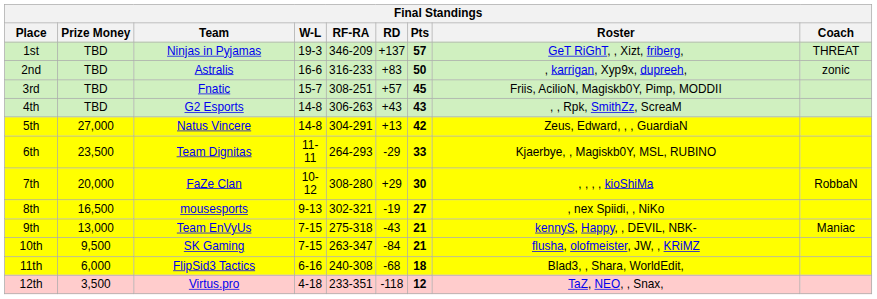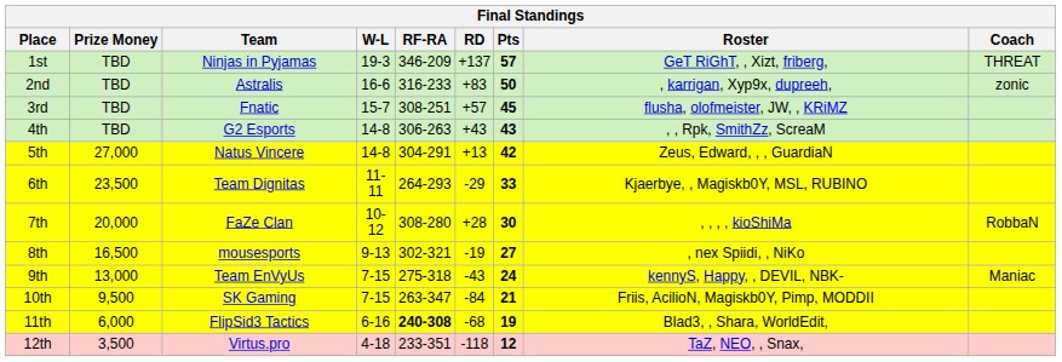 <table class="wikitable" style="text-align: center;">
 <tr>
 <th colspan=9>Final Standings</th>
 </tr>
 <tr>
 <th width="65px">Place</th>
 <th width="95">Prize Money</th>
 <th width="210">Team</th>
 <th width="35px">W-L</th>
 <th width="60px">RF-RA</th>
 <th width="30px">RD</th>
 <th width="25px">Pts</th>
 <th width="490px">Roster</th>
 <th width="90px">Coach</th>
 </tr>
 <tr style="background: #D0F0C0;">
 <td>1st</td>
 <td>TBD</td>
 <td> <a href='#'>Ninjas in Pyjamas</a></td>
 <td>19-3</td>
 <td>346-209</td>
 <td>+137</td>
 <td><strong>57</strong></td>
 <td> <a href='#'>GeT RiGhT</a>,  ,  Xizt,  <a href='#'>friberg</a>,  </td>
 <td> THREAT</td>
 </tr>
 <tr style="background: #D0F0C0;">
 <td>2nd</td>
 <td>TBD</td>
 <td> <a href='#'>Astralis</a></td>
 <td>16-6</td>
 <td>316-233</td>
 <td>+83</td>
 <td><strong>50</strong></td>
 <td> ,  <a href='#'>karrigan</a>,  Xyp9x,  <a href='#'>dupreeh</a>,  </td>
 <td> zonic</td>
 </tr>
 <tr style="background: #D0F0C0;">
 <td>3rd</td>
 <td>TBD</td>
 <td> <a href='#'>Fnatic</a></td>
 <td>15-7</td>
 <td>308-251</td>
 <td>+57</td>
 <td><strong>45</strong></td>
-<td> Friis,  AcilioN,  Magiskb0Y,  Pimp,  MODDII</td>
+<td> <a href='#'>flusha</a>,  <a href='#'>olofmeister</a>,  JW,  ,  <a href='#'>KRiMZ</a></td>
 <td> </td>
 </tr>
 <tr style="background: #D0F0C0;">
 <td>4th</td>
 <td>TBD</td>
 <td> <a href='#'>G2 Esports</a></td>
 <td>14-8</td>
 <td>306-263</td>
 <td>+43</td>
 <td><strong>43</strong></td>
 <td> ,  ,  Rpk,  <a href='#'>SmithZz</a>,  ScreaM</td>
 <td></td>
 </tr>
 <tr style="background: #FFFF00;">
 <td>5th</td>
 <td>27,000</td>
 <td> <a href='#'>Natus Vincere</a></td>
 <td>14-8</td>
 <td>304-291</td>
 <td>+13</td>
 <td><strong>42</strong></td>
 <td> Zeus,  Edward,  ,  ,  GuardiaN</td>
 <td> </td>
 </tr>
 <tr style="background: #FFFF00;">
 <td>6th</td>
 <td>23,500</td>
 <td> <a href='#'>Team Dignitas</a></td>
 <td>11-11</td>
 <td>264-293</td>
 <td>-29</td>
 <td><strong>33</strong></td>
 <td> Kjaerbye,  ,  Magiskb0Y,  MSL,  RUBINO</td>
 <td></td>
 </tr>
 <tr style="background: #FFFF00;">
 <td>7th</td>
 <td>20,000</td>
 <td> <a href='#'>FaZe Clan</a></td>
 <td>10-12</td>
 <td>308-280</td>
-<td>+29</td>
+<td>+28</td>
 <td><strong>30</strong></td>
 <td> ,  ,  ,  ,  <a href='#'>kioShiMa</a></td>
 <td> RobbaN</td>
 </tr>
 <tr style="background: #FFFF00;">
 <td>8th</td>
 <td>16,500</td>
 <td> <a href='#'>mousesports</a></td>
 <td>9-13</td>
 <td>302-321</td>
 <td>-19</td>
 <td><strong>27</strong></td>
 <td> ,  nex  Spiidi,  ,  NiKo</td>
 <td></td>
 </tr>
 <tr style="background: #FFFF00;">
 <td>9th</td>
 <td>13,000</td>
 <td> <a href='#'>Team EnVyUs</a></td>
 <td>7-15</td>
 <td>275-318</td>
 <td>-43</td>
-<td><strong>21</strong></td>
+<td><strong>24</strong></td>
 <td> <a href='#'>kennyS</a>,  <a href='#'>Happy</a>,  ,  DEVIL,  NBK-</td>
 <td> Maniac</td>
 </tr>
 <tr style="background: #FFFF00;">
 <td>10th</td>
 <td>9,500</td>
 <td> <a href='#'>SK Gaming</a></td>
 <td>7-15</td>
 <td>263-347</td>
 <td>-84</td>
 <td><strong>21</strong></td>
-<td> <a href='#'>flusha</a>,  <a href='#'>olofmeister</a>,  JW,  ,  <a href='#'>KRiMZ</a></td>
+<td> Friis,  AcilioN,  Magiskb0Y,  Pimp,  MODDII</td>
 <td></td>
 </tr>
 <tr style="background: #FFFF00;">
 <td>11th</td>
 <td>6,000</td>
 <td> <a href='#'>FlipSid3 Tactics</a></td>
 <td>6-16</td>
-<td>240-308</td>
+<td><strong>240-308</strong></td>
 <td>-68</td>
-<td><strong>18</strong></td>
+<td><strong>19</strong></td>
 <td> Blad3,  ,  Shara,  WorldEdit,  </td>
 <td></td>
 </tr>
 <tr style="background: #FFCCCC;">
 <td>12th</td>
 <td>3,500</td>
 <td> <a href='#'>Virtus.pro</a></td>
 <td>4-18</td>
 <td>233-351</td>
 <td>-118</td>
 <td><strong>12</strong></td>
 <td> <a href='#'>TaZ</a>,  <a href='#'>NEO</a>,  ,  Snax,  </td>
 <td> </td>
 </tr>
 </table>
